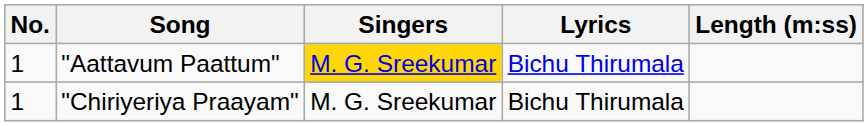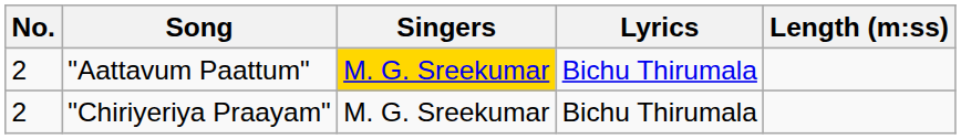 <table class="wikitable" style="font-size:95%;">
 <tr>
 <th>No.</th>
 <th>Song</th>
 <th>Singers</th>
 <th>Lyrics</th>
 <th>Length (m:ss)</th>
 </tr>
 <tr>
-<td>1</td>
+<td>2</td>
 <td>"Aattavum Paattum"</td>
 <td style="background: gold;"><a href='#'>M. G. Sreekumar</a></td>
 <td><a href='#'>Bichu Thirumala</a></td>
 <td></td>
 </tr>
 <tr>
-<td>1</td>
+<td>2</td>
 <td>"Chiriyeriya Praayam"</td>
 <td>M. G. Sreekumar</td>
 <td>Bichu Thirumala</td>
 <td></td>
 </tr>
 </table>
